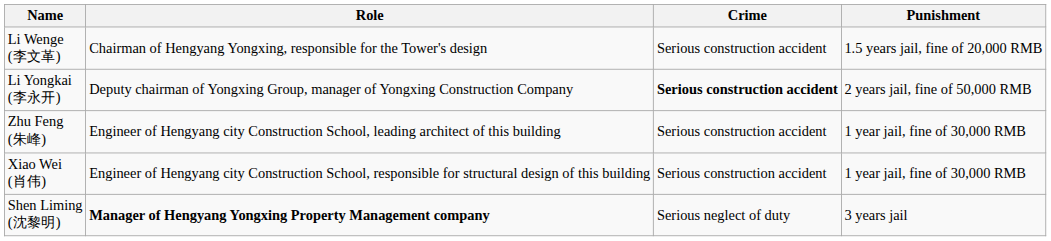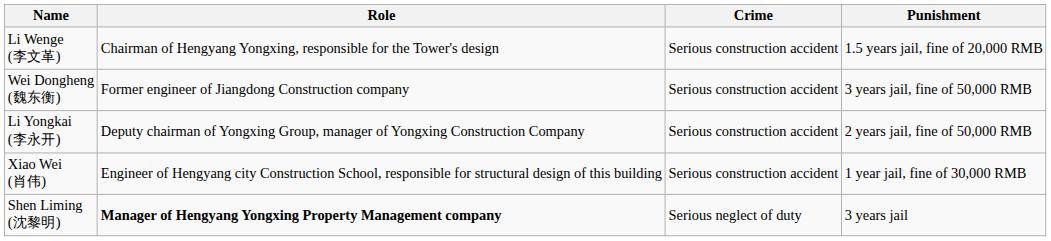 <table class="wikitable">
 <tr>
 <th>Name</th>
 <th>Role</th>
 <th>Crime</th>
 <th>Punishment</th>
 </tr>
 <tr>
 <td>Li Wenge<br>(李文革)</td>
 <td>Chairman of Hengyang Yongxing, responsible for the Tower's design</td>
 <td>Serious construction accident</td>
 <td>1.5 years jail, fine of 20,000 RMB</td>
 </tr>
 <tr>
+<td>Wei Dongheng<br>(魏东衡)</td>
+<td>Former engineer of Jiangdong Construction company</td>
+<td>Serious construction accident</td>
+<td>3 years jail, fine of 50,000 RMB</td>
+</tr>
+<tr>
 <td>Li Yongkai<br>(李永开)</td>
 <td>Deputy chairman of Yongxing Group, manager of Yongxing Construction Company</td>
-<td><strong>Serious construction accident</strong></td>
+<td>Serious construction accident</td>
 <td>2 years jail, fine of 50,000 RMB</td>
-</tr>
-<tr>
-<td>Zhu Feng<br>(朱峰)</td>
-<td>Engineer of Hengyang city Construction School, leading architect of this building</td>
-<td>Serious construction accident</td>
-<td>1 year jail, fine of 30,000 RMB</td>
 </tr>
 <tr>
 <td>Xiao Wei<br>(肖伟)</td>
 <td>Engineer of Hengyang city Construction School, responsible for structural design of this building</td>
 <td>Serious construction accident</td>
 <td>1 year jail, fine of 30,000 RMB</td>
 </tr>
 <tr>
 <td>Shen Liming<br>(沈黎明)</td>
 <td><strong>Manager of Hengyang Yongxing Property Management company</strong></td>
 <td>Serious neglect of duty</td>
 <td>3 years jail</td>
 </tr>
 </table>
